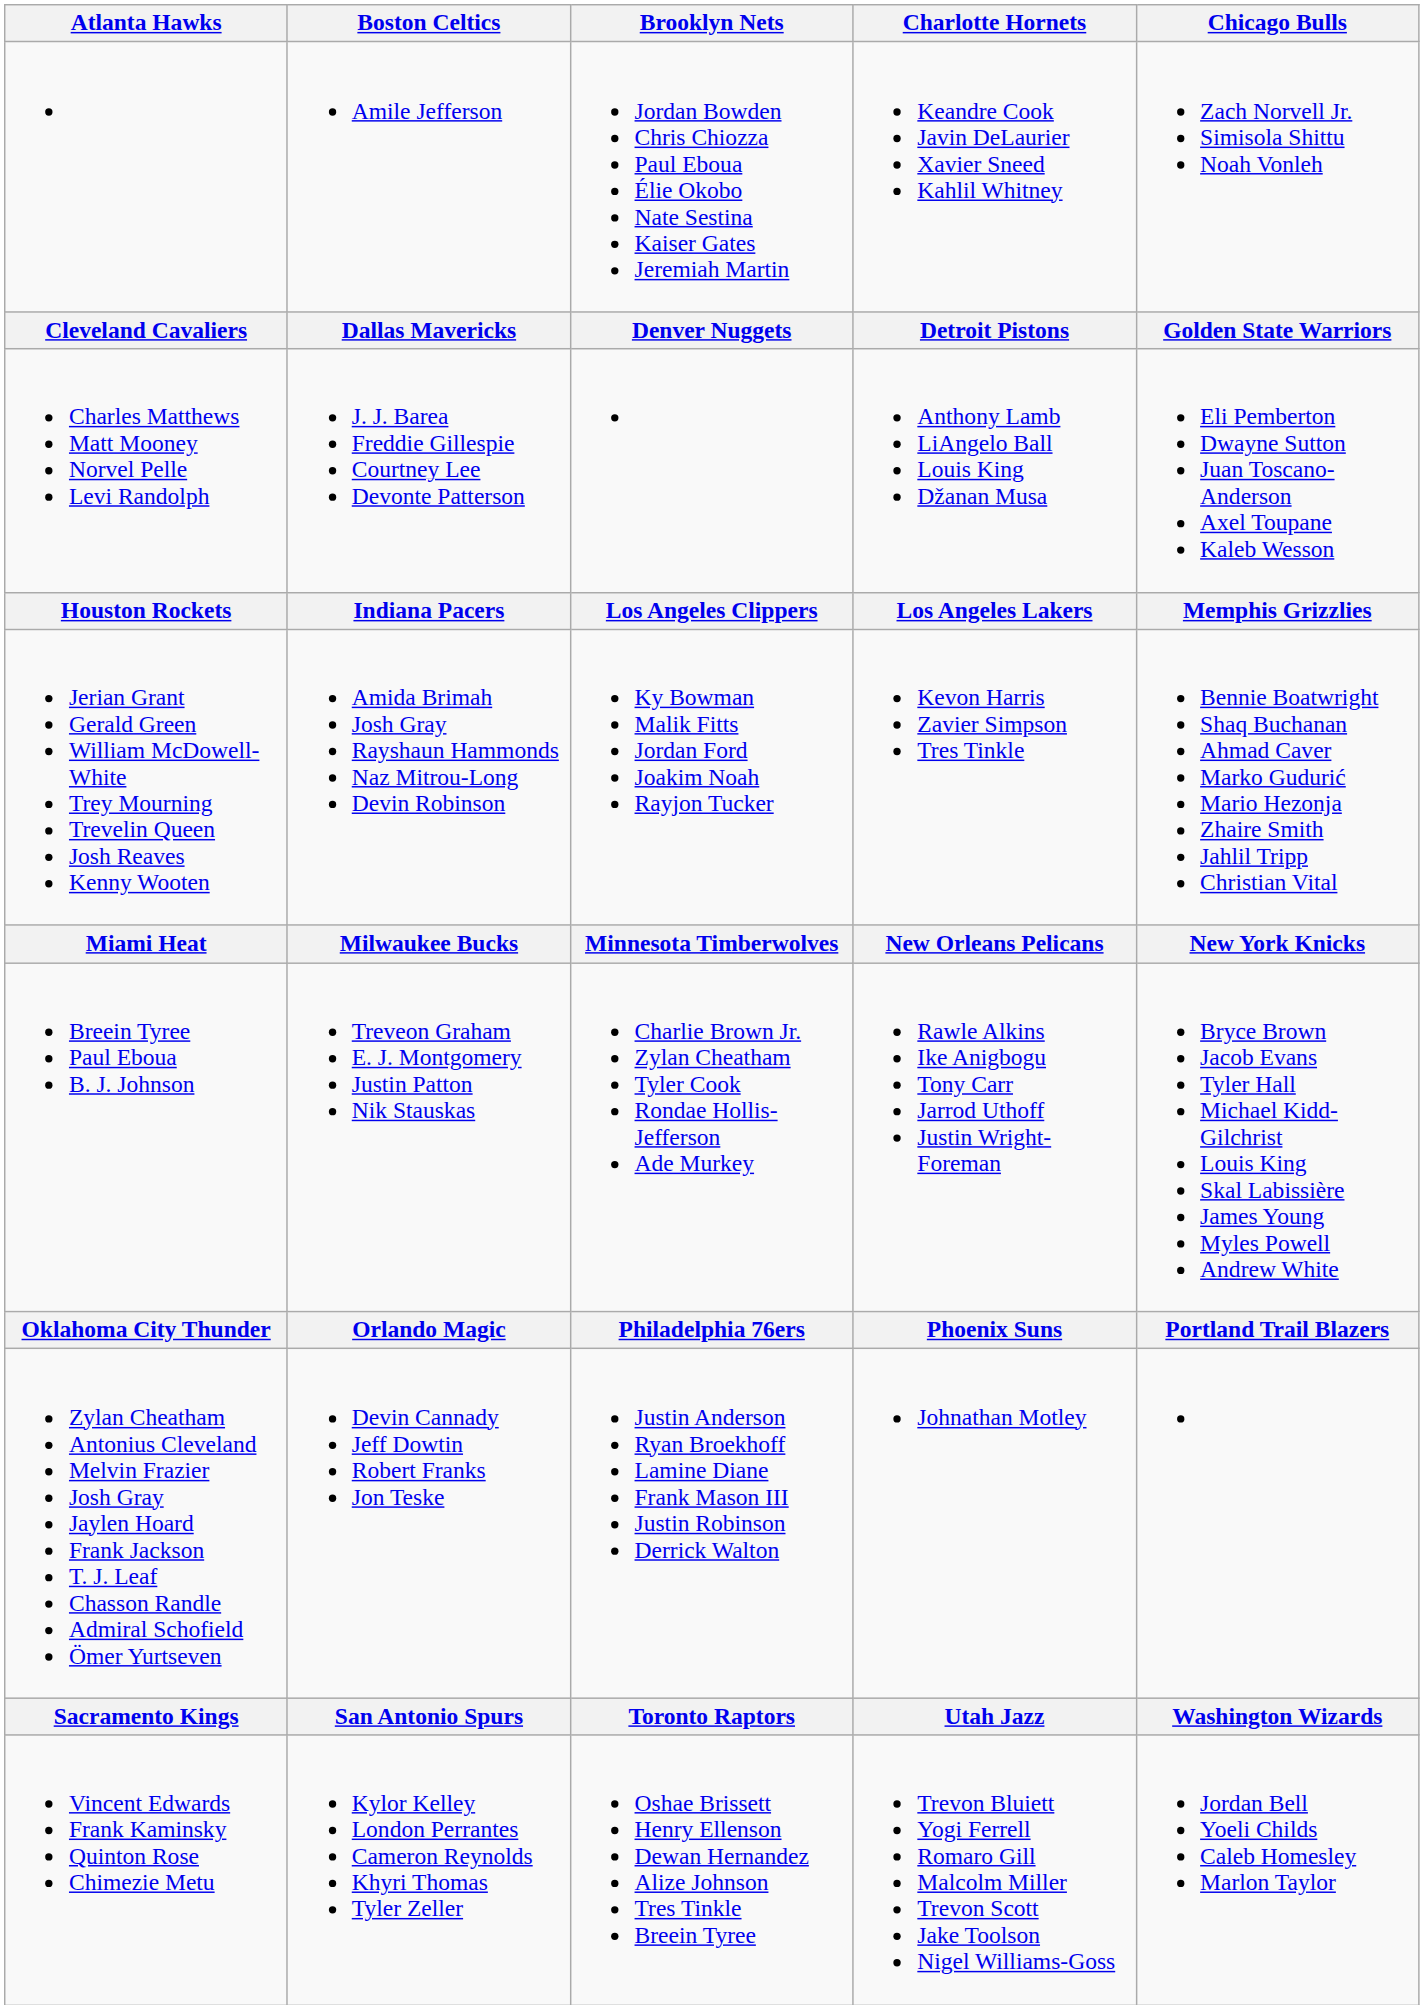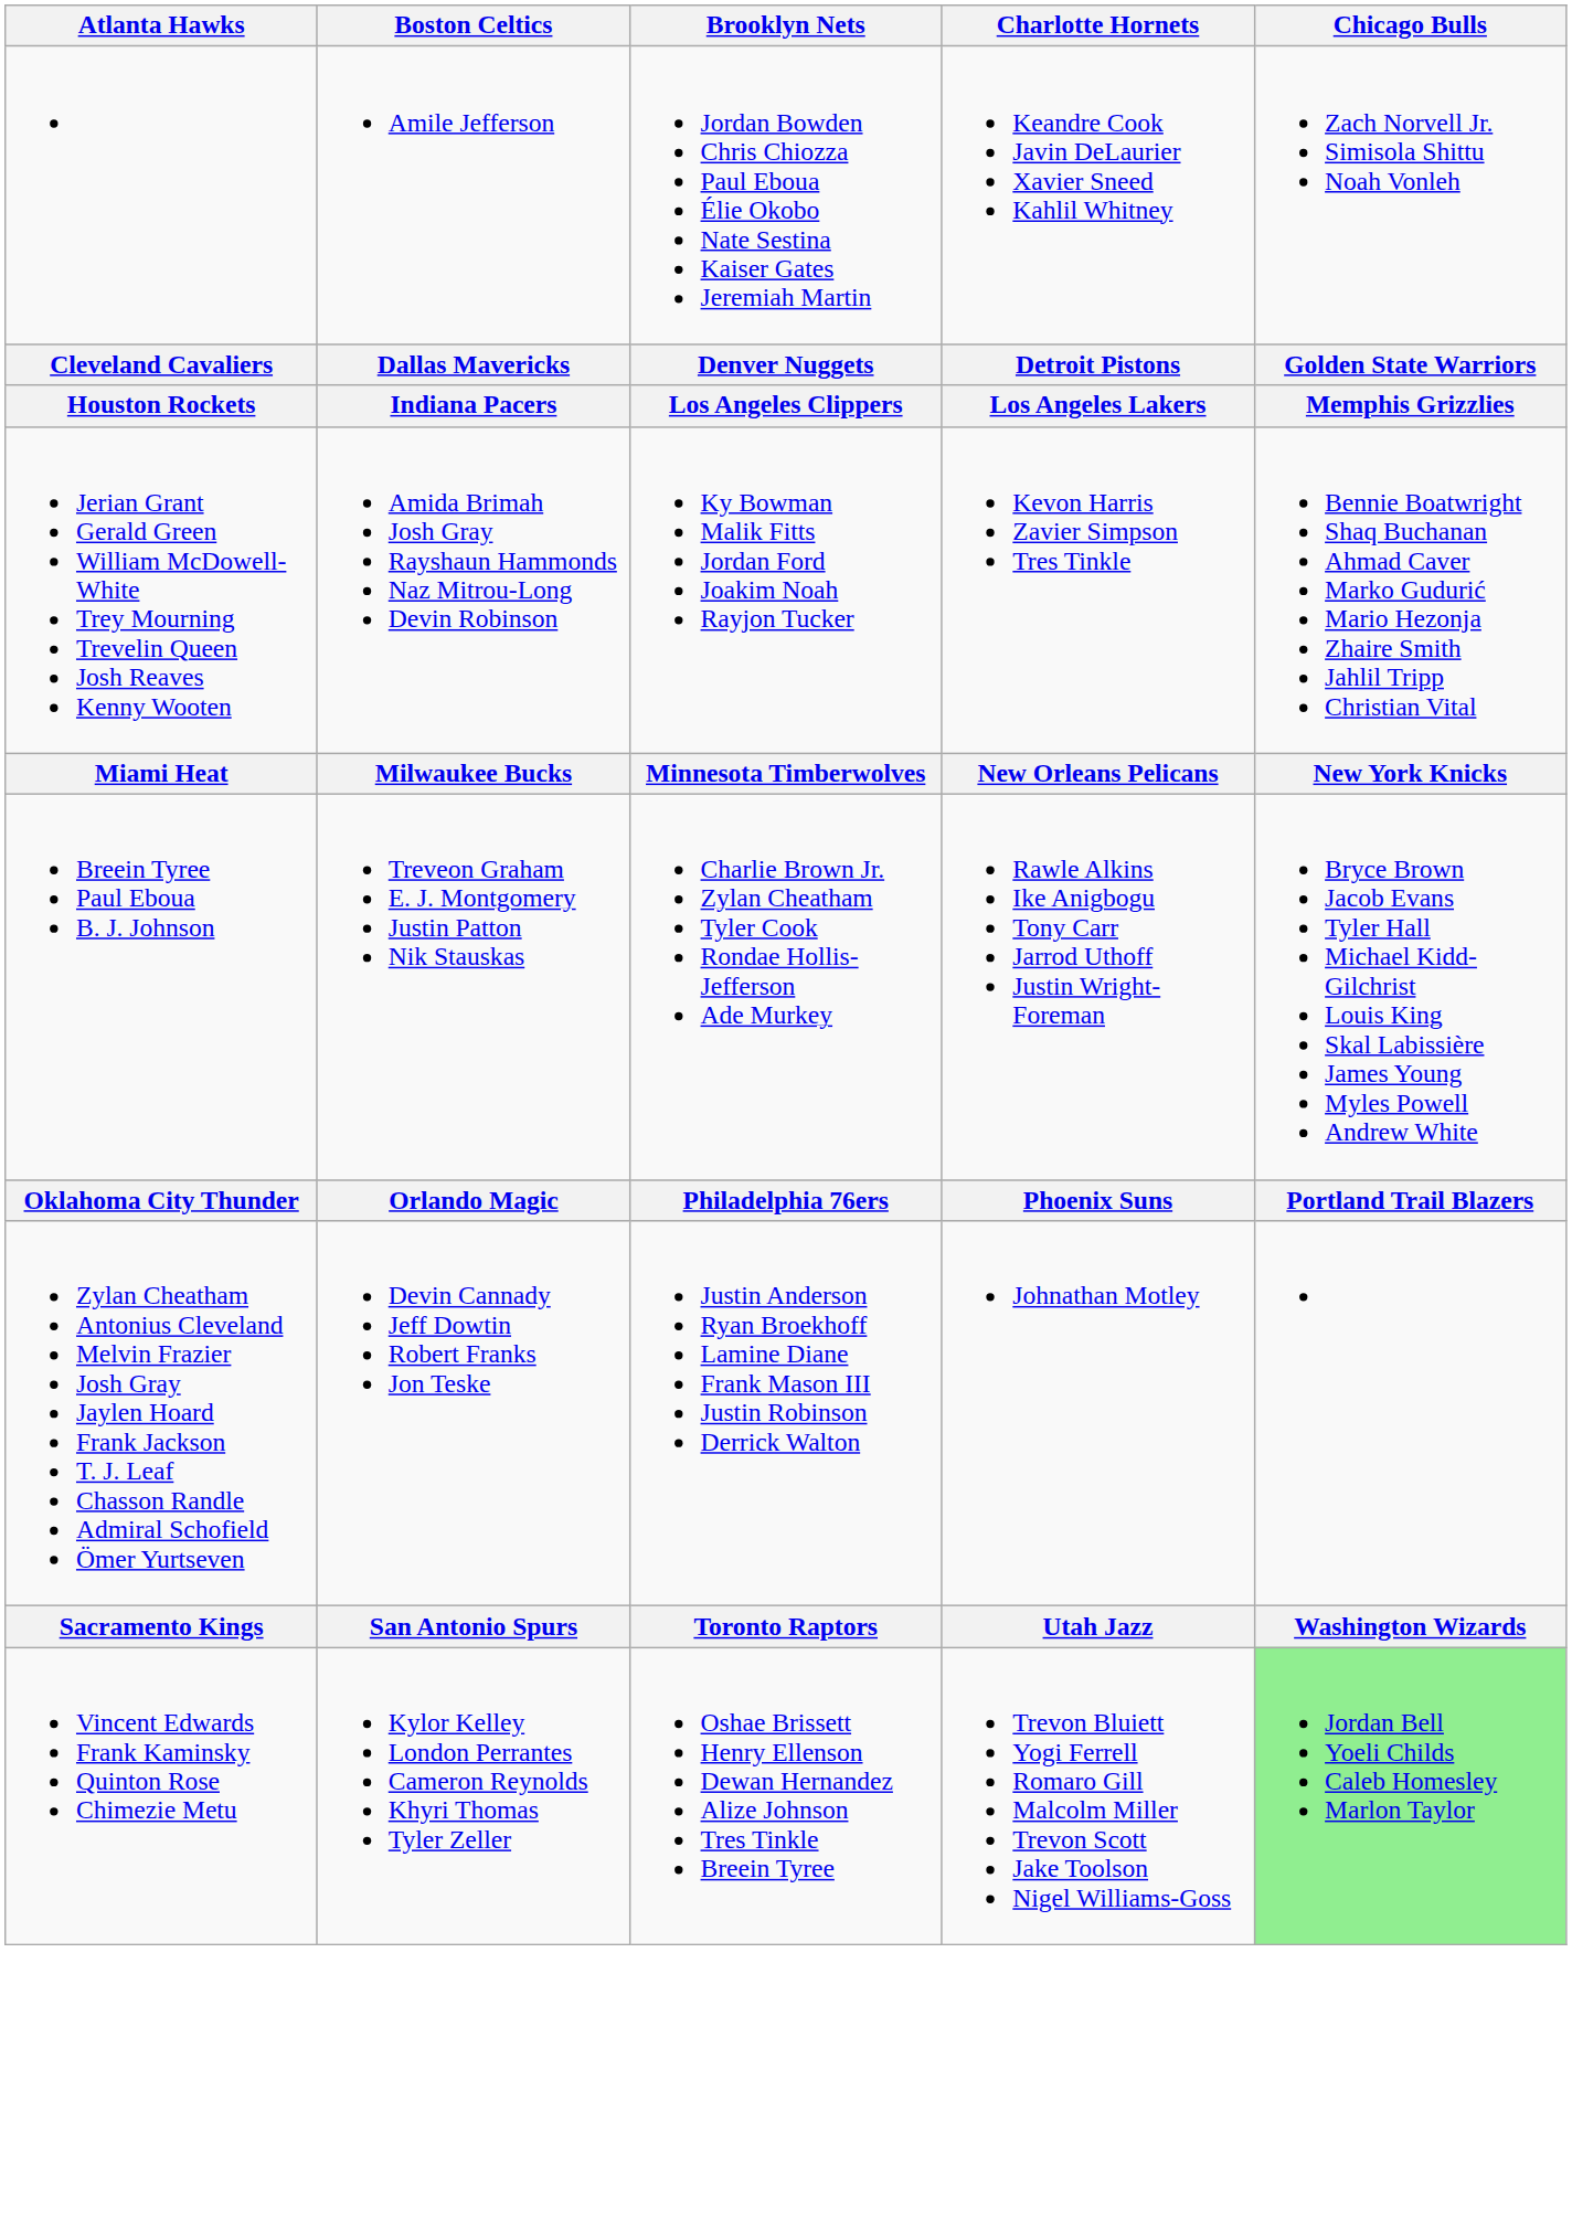 <table class="wikitable">
 <tr>
 <th style="width:185px"><a href='#'>Atlanta Hawks</a></th>
 <th style="width:185px"><a href='#'>Boston Celtics</a></th>
 <th style="width:185px"><a href='#'>Brooklyn Nets</a></th>
 <th style="width:185px"><a href='#'>Charlotte Hornets</a></th>
 <th style="width:185px"><a href='#'>Chicago Bulls</a></th>
 </tr>
 <tr>
 <td valign=top><br><ul><li></li></ul></td>
 <td valign=top><br><ul><li><a href='#'>Amile Jefferson</a></li></ul></td>
 <td valign=top><br><ul><li><a href='#'>Jordan Bowden</a></li><li><a href='#'>Chris Chiozza</a></li><li><a href='#'>Paul Eboua</a></li><li><a href='#'>Élie Okobo</a></li><li><a href='#'>Nate Sestina</a></li><li><a href='#'>Kaiser Gates</a></li><li><a href='#'>Jeremiah Martin</a></li></ul></td>
 <td valign=top><br><ul><li><a href='#'>Keandre Cook</a></li><li><a href='#'>Javin DeLaurier</a></li><li><a href='#'>Xavier Sneed</a></li><li><a href='#'>Kahlil Whitney</a></li></ul></td>
 <td valign=top><br><ul><li><a href='#'>Zach Norvell Jr.</a></li><li><a href='#'>Simisola Shittu</a></li><li><a href='#'>Noah Vonleh</a></li></ul></td>
 </tr>
 <tr>
 <th style="width:185px"><a href='#'>Cleveland Cavaliers</a></th>
 <th style="width:185px"><a href='#'>Dallas Mavericks</a></th>
 <th style="width:185px"><a href='#'>Denver Nuggets</a></th>
 <th style="width:185px"><a href='#'>Detroit Pistons</a></th>
 <th style="width:185px"><a href='#'>Golden State Warriors</a></th>
-</tr>
-<tr>
-<td valign=top><br><ul><li><a href='#'>Charles Matthews</a></li><li><a href='#'>Matt Mooney</a></li><li><a href='#'>Norvel Pelle</a></li><li><a href='#'>Levi Randolph</a></li></ul></td>
-<td valign=top><br><ul><li><a href='#'>J. J. Barea</a></li><li><a href='#'>Freddie Gillespie</a></li><li><a href='#'>Courtney Lee</a></li><li><a href='#'>Devonte Patterson</a></li></ul></td>
-<td valign=top><br><ul><li></li></ul></td>
-<td valign=top><br><ul><li><a href='#'>Anthony Lamb</a></li><li><a href='#'>LiAngelo Ball</a></li><li><a href='#'>Louis King</a></li><li><a href='#'>Džanan Musa</a></li></ul></td>
-<td valign=top><br><ul><li><a href='#'>Eli Pemberton</a></li><li><a href='#'>Dwayne Sutton</a></li><li><a href='#'>Juan Toscano-Anderson</a></li><li><a href='#'>Axel Toupane</a></li><li><a href='#'>Kaleb Wesson</a></li></ul></td>
 </tr>
 <tr>
 <th style="width:185px"><a href='#'>Houston Rockets</a></th>
 <th style="width:185px"><a href='#'>Indiana Pacers</a></th>
 <th style="width:185px"><a href='#'>Los Angeles Clippers</a></th>
 <th style="width:185px"><a href='#'>Los Angeles Lakers</a></th>
 <th style="width:185px"><a href='#'>Memphis Grizzlies</a></th>
 </tr>
 <tr>
 <td valign=top><br><ul><li><a href='#'>Jerian Grant</a></li><li><a href='#'>Gerald Green</a></li><li><a href='#'>William McDowell-White</a></li><li><a href='#'>Trey Mourning</a></li><li><a href='#'>Trevelin Queen</a></li><li><a href='#'>Josh Reaves</a></li><li><a href='#'>Kenny Wooten</a></li></ul></td>
 <td valign=top><br><ul><li><a href='#'>Amida Brimah</a></li><li><a href='#'>Josh Gray</a></li><li><a href='#'>Rayshaun Hammonds</a></li><li><a href='#'>Naz Mitrou-Long</a></li><li><a href='#'>Devin Robinson</a></li></ul></td>
 <td valign=top><br><ul><li><a href='#'>Ky Bowman</a></li><li><a href='#'>Malik Fitts</a></li><li><a href='#'>Jordan Ford</a></li><li><a href='#'>Joakim Noah</a></li><li><a href='#'>Rayjon Tucker</a></li></ul></td>
 <td valign=top><br><ul><li><a href='#'>Kevon Harris</a></li><li><a href='#'>Zavier Simpson</a></li><li><a href='#'>Tres Tinkle</a></li></ul></td>
 <td valign=top><br><ul><li><a href='#'>Bennie Boatwright</a></li><li><a href='#'>Shaq Buchanan</a></li><li><a href='#'>Ahmad Caver</a></li><li><a href='#'>Marko Gudurić</a></li><li><a href='#'>Mario Hezonja</a></li><li><a href='#'>Zhaire Smith</a></li><li><a href='#'>Jahlil Tripp</a></li><li><a href='#'>Christian Vital</a></li></ul></td>
 </tr>
 <tr>
 <th style="width:185px"><a href='#'>Miami Heat</a></th>
 <th style="width:185px"><a href='#'>Milwaukee Bucks</a></th>
 <th style="width:185px"><a href='#'>Minnesota Timberwolves</a></th>
 <th style="width:185px"><a href='#'>New Orleans Pelicans</a></th>
 <th style="width:185px"><a href='#'>New York Knicks</a></th>
 </tr>
 <tr>
 <td valign=top><br><ul><li><a href='#'>Breein Tyree</a></li><li><a href='#'>Paul Eboua</a></li><li><a href='#'>B. J. Johnson</a></li></ul></td>
 <td valign=top><br><ul><li><a href='#'>Treveon Graham</a></li><li><a href='#'>E. J. Montgomery</a></li><li><a href='#'>Justin Patton</a></li><li><a href='#'>Nik Stauskas</a></li></ul></td>
 <td valign=top><br><ul><li><a href='#'>Charlie Brown Jr.</a></li><li><a href='#'>Zylan Cheatham</a></li><li><a href='#'>Tyler Cook</a></li><li><a href='#'>Rondae Hollis-Jefferson</a></li><li><a href='#'>Ade Murkey</a></li></ul></td>
 <td valign=top><br><ul><li><a href='#'>Rawle Alkins</a></li><li><a href='#'>Ike Anigbogu</a></li><li><a href='#'>Tony Carr</a></li><li><a href='#'>Jarrod Uthoff</a></li><li><a href='#'>Justin Wright-Foreman</a></li></ul></td>
 <td valign=top><br><ul><li><a href='#'>Bryce Brown</a></li><li><a href='#'>Jacob Evans</a></li><li><a href='#'>Tyler Hall</a></li><li><a href='#'>Michael Kidd-Gilchrist</a></li><li><a href='#'>Louis King</a></li><li><a href='#'>Skal Labissière</a></li><li><a href='#'>James Young</a></li><li><a href='#'>Myles Powell</a></li><li><a href='#'>Andrew White</a></li></ul></td>
 </tr>
 <tr>
 <th style="width:185px"><a href='#'>Oklahoma City Thunder</a></th>
 <th style="width:185px"><a href='#'>Orlando Magic</a></th>
 <th style="width:185px"><a href='#'>Philadelphia 76ers</a></th>
 <th style="width:185px"><a href='#'>Phoenix Suns</a></th>
 <th style="width:185px"><a href='#'>Portland Trail Blazers</a></th>
 </tr>
 <tr>
 <td valign=top><br><ul><li><a href='#'>Zylan Cheatham</a></li><li><a href='#'>Antonius Cleveland</a></li><li><a href='#'>Melvin Frazier</a></li><li><a href='#'>Josh Gray</a></li><li><a href='#'>Jaylen Hoard</a></li><li><a href='#'>Frank Jackson</a></li><li><a href='#'>T. J. Leaf</a></li><li><a href='#'>Chasson Randle</a></li><li><a href='#'>Admiral Schofield</a></li><li><a href='#'>Ömer Yurtseven</a></li></ul></td>
 <td valign=top><br><ul><li><a href='#'>Devin Cannady</a></li><li><a href='#'>Jeff Dowtin</a></li><li><a href='#'>Robert Franks</a></li><li><a href='#'>Jon Teske</a></li></ul></td>
 <td valign=top><br><ul><li><a href='#'>Justin Anderson</a></li><li><a href='#'>Ryan Broekhoff</a></li><li><a href='#'>Lamine Diane</a></li><li><a href='#'>Frank Mason III</a></li><li><a href='#'>Justin Robinson</a></li><li><a href='#'>Derrick Walton</a></li></ul></td>
 <td valign=top><br><ul><li><a href='#'>Johnathan Motley</a></li></ul></td>
 <td valign=top><br><ul><li></li></ul></td>
 </tr>
 <tr>
 <th style="width:185px"><a href='#'>Sacramento Kings</a></th>
 <th style="width:185px"><a href='#'>San Antonio Spurs</a></th>
 <th style="width:185px"><a href='#'>Toronto Raptors</a></th>
 <th style="width:185px"><a href='#'>Utah Jazz</a></th>
 <th style="width:185px"><a href='#'>Washington Wizards</a></th>
 </tr>
 <tr>
 <td valign=top><br><ul><li><a href='#'>Vincent Edwards</a></li><li><a href='#'>Frank Kaminsky</a></li><li><a href='#'>Quinton Rose</a></li><li><a href='#'>Chimezie Metu</a></li></ul></td>
 <td valign=top><br><ul><li><a href='#'>Kylor Kelley</a></li><li><a href='#'>London Perrantes</a></li><li><a href='#'>Cameron Reynolds</a></li><li><a href='#'>Khyri Thomas</a></li><li><a href='#'>Tyler Zeller</a></li></ul></td>
 <td valign=top><br><ul><li><a href='#'>Oshae Brissett</a></li><li><a href='#'>Henry Ellenson</a></li><li><a href='#'>Dewan Hernandez</a></li><li><a href='#'>Alize Johnson</a></li><li><a href='#'>Tres Tinkle</a></li><li><a href='#'>Breein Tyree</a></li></ul></td>
 <td valign=top><br><ul><li><a href='#'>Trevon Bluiett</a></li><li><a href='#'>Yogi Ferrell</a></li><li><a href='#'>Romaro Gill</a></li><li><a href='#'>Malcolm Miller</a></li><li><a href='#'>Trevon Scott</a></li><li><a href='#'>Jake Toolson</a></li><li><a href='#'>Nigel Williams-Goss</a></li></ul></td>
-<td valign=top><br><ul><li><a href='#'>Jordan Bell</a></li><li><a href='#'>Yoeli Childs</a></li><li><a href='#'>Caleb Homesley</a></li><li><a href='#'>Marlon Taylor</a></li></ul></td>
+<td valign=top style="background: lightgreen;"><br><ul><li><a href='#'>Jordan Bell</a></li><li><a href='#'>Yoeli Childs</a></li><li><a href='#'>Caleb Homesley</a></li><li><a href='#'>Marlon Taylor</a></li></ul></td>
 </tr>
 </table>
